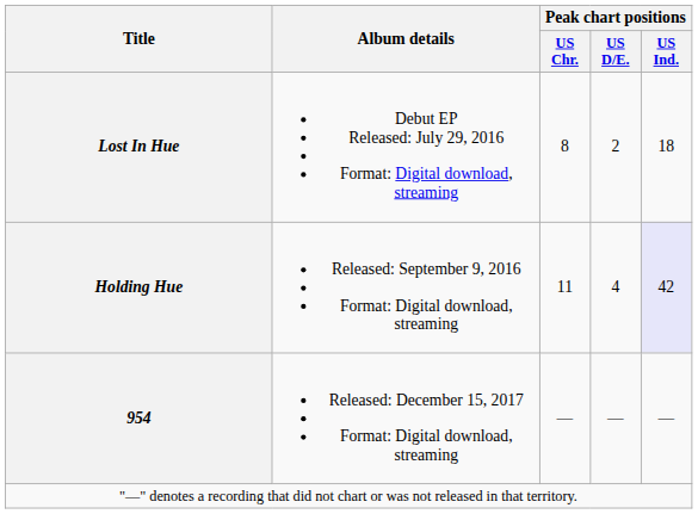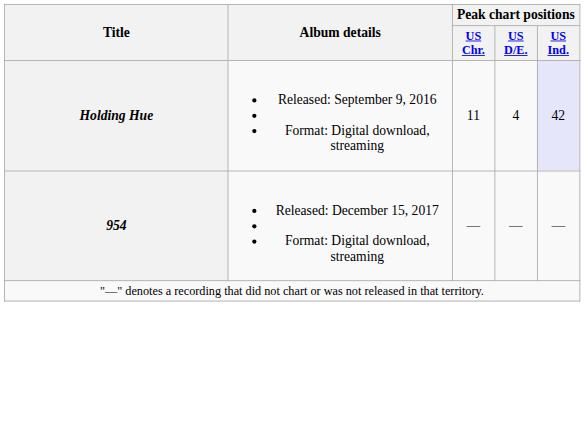 <table class="wikitable plainrowheaders" style="text-align:center;">
 <tr>
 <th scope="col" rowspan="2" style="width:16em;">Title</th>
 <th scope="col" rowspan="2" style="width:16em;">Album details</th>
 <th scope="col" colspan="3">Peak chart positions</th>
 </tr>
 <tr>
 <th style="width:3em; font-size:90%"><a href='#'>US<br>Chr.</a><br></th>
 <th style="width:3em; font-size:90%"><a href='#'>US<br>D/E.</a><br></th>
 <th style="width:3em; font-size:90%"><a href='#'>US<br>Ind.</a><br></th>
-</tr>
-<tr>
-<th scope="row"><em>Lost In Hue</em></th>
-<td><br><ul><li>Debut EP</li><li>Released: July 29, 2016</li><li></li><li>Format: <a href='#'>Digital download</a>, <a href='#'>streaming</a></li></ul></td>
-<td>8</td>
-<td>2</td>
-<td>18</td>
 </tr>
 <tr>
 <th scope="row"><em>Holding Hue</em></th>
 <td><br><ul><li>Released: September 9, 2016</li><li></li><li>Format: Digital download, streaming</li></ul></td>
 <td>11</td>
 <td>4</td>
 <td style="background: lavender;">42</td>
 </tr>
 <tr>
 <th scope="row"><em>954</em></th>
 <td><br><ul><li>Released: December 15, 2017</li><li></li><li>Format: Digital download, streaming</li></ul></td>
 <td>—</td>
 <td>—</td>
 <td>—</td>
 </tr>
 <tr>
 <td colspan="5" style="font-size:90%">"—" denotes a recording that did not chart or was not released in that territory.</td>
 </tr>
 </table>
